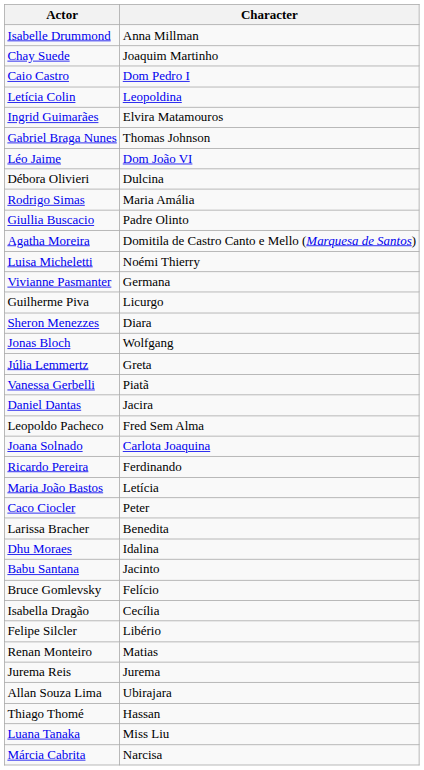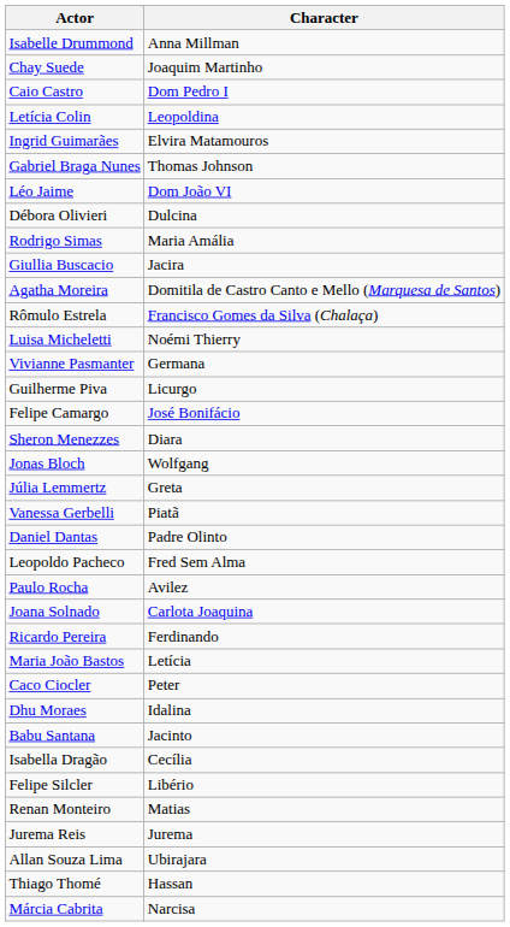 <table class="wikitable sortable">
 <tr>
 <th>Actor</th>
 <th>Character</th>
 </tr>
 <tr>
 <td><a href='#'>Isabelle Drummond</a></td>
 <td>Anna Millman</td>
 </tr>
 <tr>
 <td><a href='#'>Chay Suede</a></td>
 <td>Joaquim Martinho</td>
 </tr>
 <tr>
 <td><a href='#'>Caio Castro</a></td>
 <td><a href='#'>Dom Pedro I</a></td>
 </tr>
 <tr>
 <td><a href='#'>Letícia Colin</a></td>
 <td><a href='#'>Leopoldina</a></td>
 </tr>
 <tr>
 <td><a href='#'>Ingrid Guimarães</a></td>
 <td>Elvira Matamouros</td>
 </tr>
 <tr>
 <td><a href='#'>Gabriel Braga Nunes</a></td>
 <td>Thomas Johnson</td>
 </tr>
 <tr>
 <td><a href='#'>Léo Jaime</a></td>
 <td><a href='#'>Dom João VI</a></td>
 </tr>
 <tr>
 <td>Débora Olivieri</td>
 <td>Dulcina</td>
 </tr>
 <tr>
 <td><a href='#'>Rodrigo Simas</a></td>
 <td>Maria Amália</td>
 </tr>
 <tr>
 <td><a href='#'>Giullia Buscacio</a></td>
-<td>Padre Olinto</td>
+<td>Jacira</td>
 </tr>
 <tr>
 <td><a href='#'>Agatha Moreira</a></td>
 <td>Domitila de Castro Canto e Mello (<em><a href='#'>Marquesa de Santos</a></em>)</td>
+</tr>
+<tr>
+<td>Rômulo Estrela</td>
+<td><a href='#'>Francisco Gomes da Silva</a> (<em>Chalaça</em>)</td>
 </tr>
 <tr>
 <td><a href='#'>Luisa Micheletti</a></td>
 <td>Noémi Thierry</td>
 </tr>
 <tr>
 <td><a href='#'>Vivianne Pasmanter</a></td>
 <td>Germana</td>
 </tr>
 <tr>
 <td>Guilherme Piva</td>
 <td>Licurgo</td>
+</tr>
+<tr>
+<td>Felipe Camargo</td>
+<td><a href='#'>José Bonifácio</a></td>
 </tr>
 <tr>
 <td><a href='#'>Sheron Menezzes</a></td>
 <td>Diara</td>
 </tr>
 <tr>
 <td><a href='#'>Jonas Bloch</a></td>
 <td>Wolfgang</td>
 </tr>
 <tr>
 <td><a href='#'>Júlia Lemmertz</a></td>
 <td>Greta</td>
 </tr>
 <tr>
 <td><a href='#'>Vanessa Gerbelli</a></td>
 <td>Piatã</td>
 </tr>
 <tr>
 <td><a href='#'>Daniel Dantas</a></td>
-<td>Jacira</td>
+<td>Padre Olinto</td>
 </tr>
 <tr>
 <td>Leopoldo Pacheco</td>
 <td>Fred Sem Alma</td>
+</tr>
+<tr>
+<td><a href='#'>Paulo Rocha</a></td>
+<td>Avilez</td>
 </tr>
 <tr>
 <td><a href='#'>Joana Solnado</a></td>
 <td><a href='#'>Carlota Joaquina</a></td>
 </tr>
 <tr>
 <td><a href='#'>Ricardo Pereira</a></td>
 <td>Ferdinando</td>
 </tr>
 <tr>
 <td><a href='#'>Maria João Bastos</a></td>
 <td>Letícia</td>
 </tr>
 <tr>
 <td><a href='#'>Caco Ciocler</a></td>
 <td>Peter</td>
 </tr>
 <tr>
-<td>Larissa Bracher</td>
-<td>Benedita</td>
-</tr>
-<tr>
 <td><a href='#'>Dhu Moraes</a></td>
 <td>Idalina</td>
 </tr>
 <tr>
 <td><a href='#'>Babu Santana</a></td>
 <td>Jacinto</td>
-</tr>
-<tr>
-<td>Bruce Gomlevsky</td>
-<td>Felício</td>
 </tr>
 <tr>
 <td>Isabella Dragão</td>
 <td>Cecília</td>
 </tr>
 <tr>
 <td>Felipe Silcler</td>
 <td>Libério</td>
 </tr>
 <tr>
 <td>Renan Monteiro</td>
 <td>Matias</td>
 </tr>
 <tr>
 <td>Jurema Reis</td>
 <td>Jurema</td>
 </tr>
 <tr>
 <td>Allan Souza Lima</td>
 <td>Ubirajara</td>
 </tr>
 <tr>
 <td>Thiago Thomé</td>
 <td>Hassan</td>
 </tr>
 <tr>
-<td><a href='#'>Luana Tanaka</a></td>
-<td>Miss Liu</td>
-</tr>
-<tr>
 <td><a href='#'>Márcia Cabrita</a></td>
 <td>Narcisa</td>
 </tr>
 </table>
